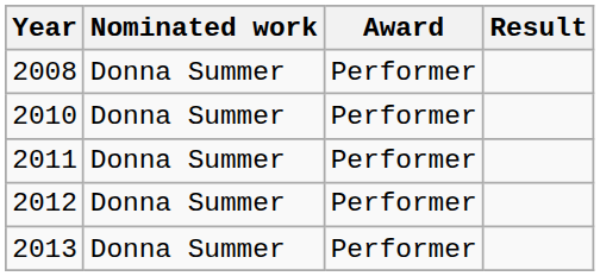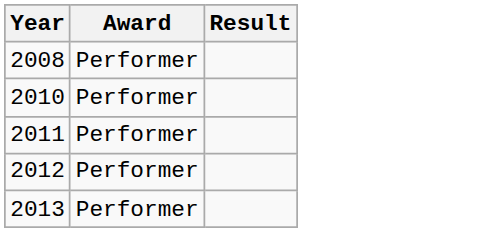 <table class="wikitable">
 <tr>
 <th>Year</th>
-<th>Nominated work</th>
 <th>Award</th>
 <th>Result</th>
 </tr>
 <tr>
 <td rowspan="1">2008</td>
-<td>Donna Summer</td>
 <td>Performer</td>
 <td></td>
 </tr>
 <tr>
 <td rowspan="1">2010</td>
-<td>Donna Summer</td>
 <td>Performer</td>
 <td></td>
 </tr>
 <tr>
 <td rowspan="1">2011</td>
-<td>Donna Summer</td>
 <td>Performer</td>
 <td></td>
 </tr>
 <tr>
 <td rowspan="1">2012</td>
-<td>Donna Summer</td>
 <td>Performer</td>
 <td></td>
 </tr>
 <tr>
 <td rowspan="1">2013</td>
-<td>Donna Summer</td>
 <td>Performer</td>
 <td></td>
 </tr>
 </table>
